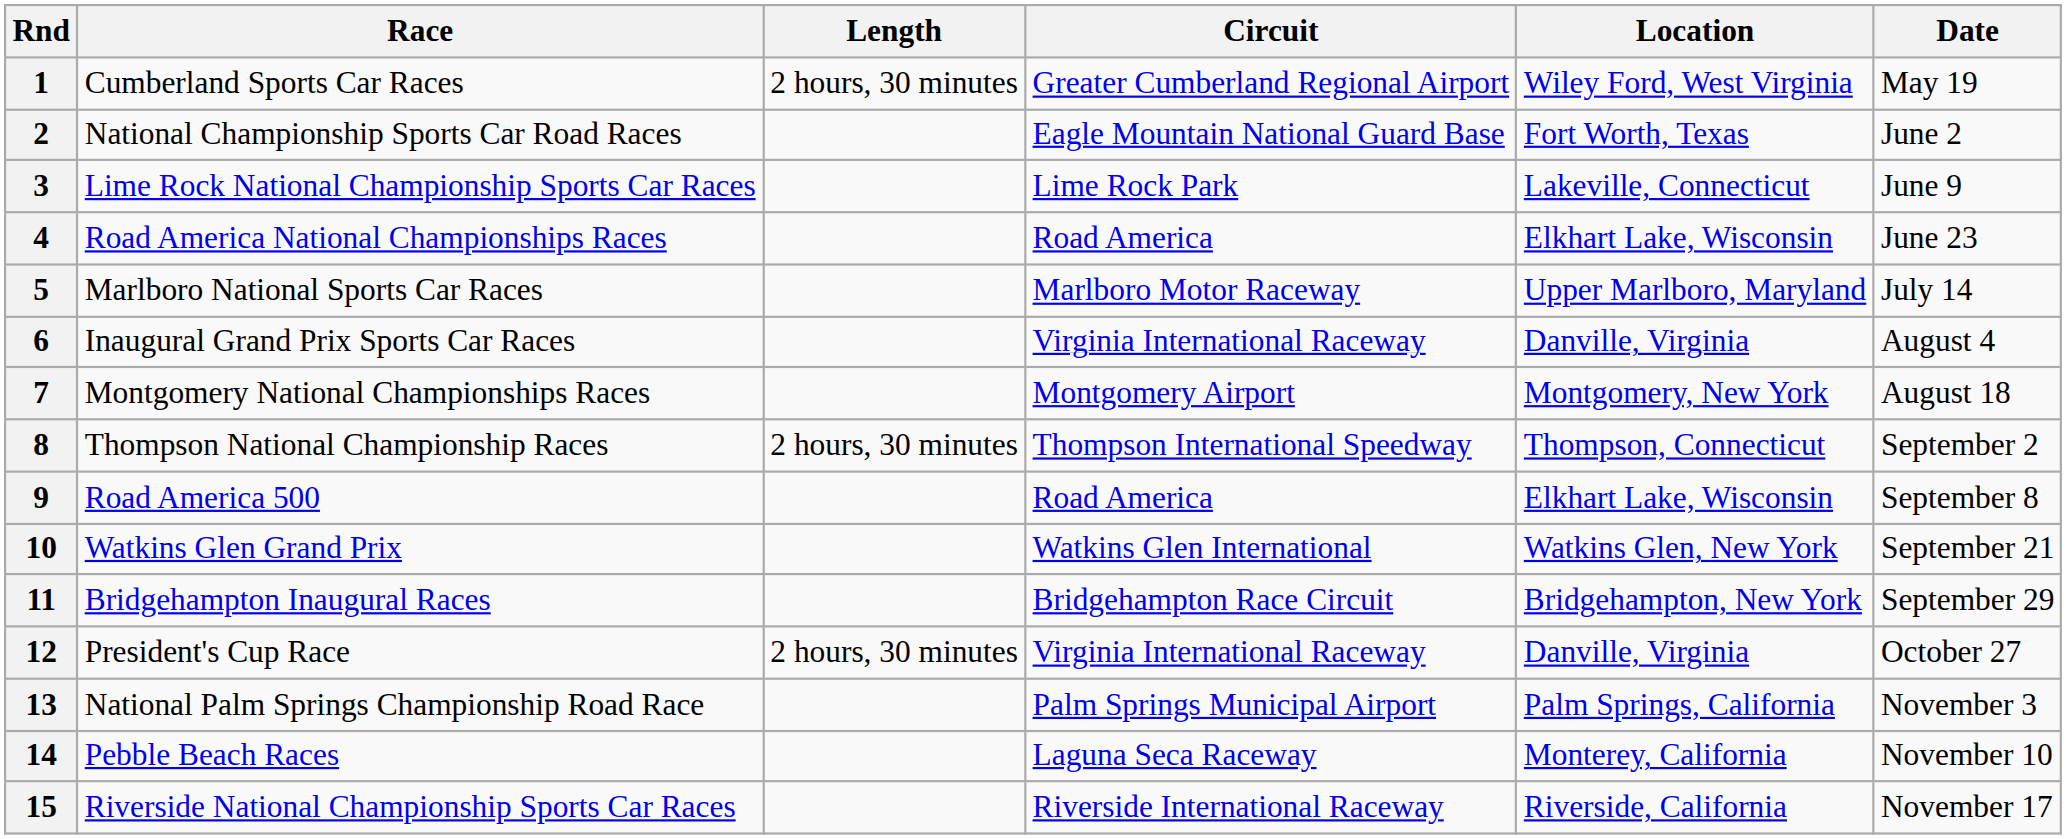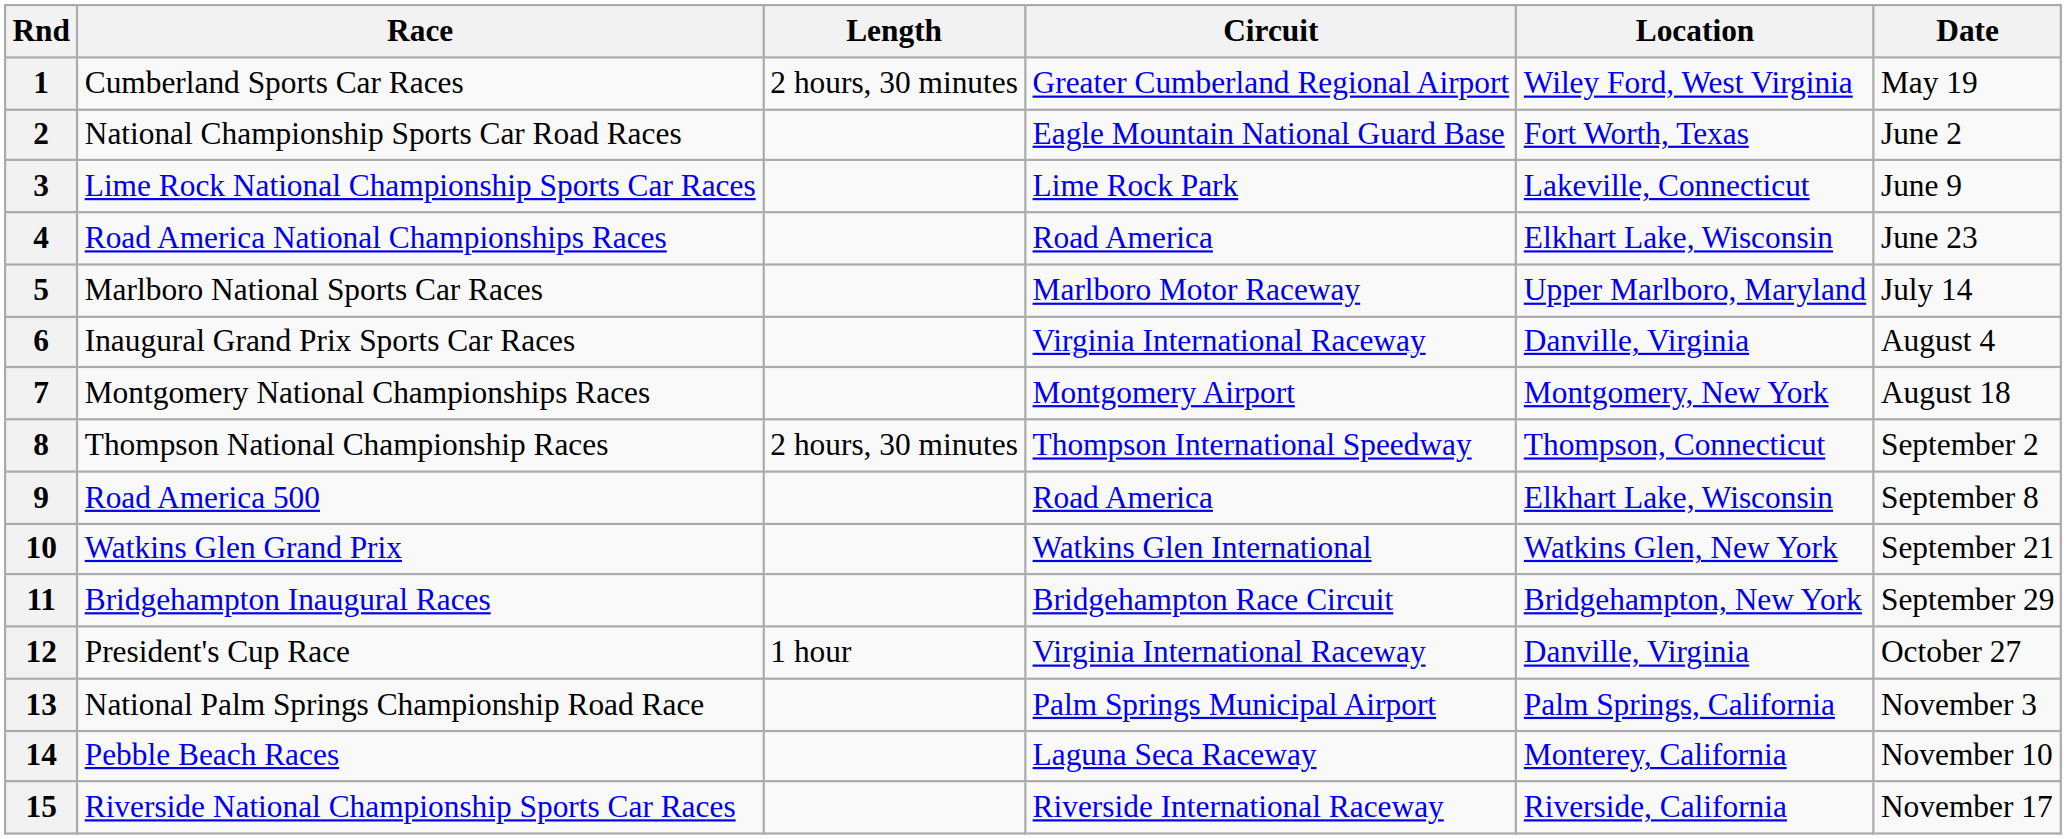 <table class="wikitable" style="font-size: 90%;">
 <tr>
 <th>Rnd</th>
 <th>Race</th>
 <th>Length</th>
 <th>Circuit</th>
 <th>Location</th>
 <th>Date</th>
 </tr>
 <tr>
 <th>1</th>
 <td>Cumberland Sports Car Races</td>
 <td>2 hours, 30 minutes</td>
 <td><a href='#'>Greater Cumberland Regional Airport</a></td>
 <td><a href='#'>Wiley Ford, West Virginia</a></td>
 <td>May 19</td>
 </tr>
 <tr>
 <th>2</th>
 <td>National Championship Sports Car Road Races</td>
 <td></td>
 <td><a href='#'>Eagle Mountain National Guard Base</a></td>
 <td><a href='#'>Fort Worth, Texas</a></td>
 <td>June 2</td>
 </tr>
 <tr>
 <th>3</th>
 <td><a href='#'>Lime Rock National Championship Sports Car Races</a></td>
 <td></td>
 <td><a href='#'>Lime Rock Park</a></td>
 <td><a href='#'>Lakeville, Connecticut</a></td>
 <td>June 9</td>
 </tr>
 <tr>
 <th>4</th>
 <td><a href='#'>Road America National Championships Races</a></td>
 <td></td>
 <td><a href='#'>Road America</a></td>
 <td><a href='#'>Elkhart Lake, Wisconsin</a></td>
 <td>June 23</td>
 </tr>
 <tr>
 <th>5</th>
 <td>Marlboro National Sports Car Races</td>
 <td></td>
 <td><a href='#'>Marlboro Motor Raceway</a></td>
 <td><a href='#'>Upper Marlboro, Maryland</a></td>
 <td>July 14</td>
 </tr>
 <tr>
 <th>6</th>
 <td>Inaugural Grand Prix Sports Car Races</td>
 <td></td>
 <td><a href='#'>Virginia International Raceway</a></td>
 <td><a href='#'>Danville, Virginia</a></td>
 <td>August 4</td>
 </tr>
 <tr>
 <th>7</th>
 <td>Montgomery National Championships Races</td>
 <td></td>
 <td><a href='#'>Montgomery Airport</a></td>
 <td><a href='#'>Montgomery, New York</a></td>
 <td>August 18</td>
 </tr>
 <tr>
 <th>8</th>
 <td>Thompson National Championship Races</td>
 <td>2 hours, 30 minutes</td>
 <td><a href='#'>Thompson International Speedway</a></td>
 <td><a href='#'>Thompson, Connecticut</a></td>
 <td>September 2</td>
 </tr>
 <tr>
 <th>9</th>
 <td><a href='#'>Road America 500</a></td>
 <td></td>
 <td><a href='#'>Road America</a></td>
 <td><a href='#'>Elkhart Lake, Wisconsin</a></td>
 <td>September 8</td>
 </tr>
 <tr>
 <th>10</th>
 <td><a href='#'>Watkins Glen Grand Prix</a></td>
 <td></td>
 <td><a href='#'>Watkins Glen International</a></td>
 <td><a href='#'>Watkins Glen, New York</a></td>
 <td>September 21</td>
 </tr>
 <tr>
 <th>11</th>
 <td><a href='#'>Bridgehampton Inaugural Races</a></td>
 <td></td>
 <td><a href='#'>Bridgehampton Race Circuit</a></td>
 <td><a href='#'>Bridgehampton, New York</a></td>
 <td>September 29</td>
 </tr>
 <tr>
 <th>12</th>
 <td>President's Cup Race</td>
-<td>2 hours, 30 minutes</td>
+<td>1 hour</td>
 <td><a href='#'>Virginia International Raceway</a></td>
 <td><a href='#'>Danville, Virginia</a></td>
 <td>October 27</td>
 </tr>
 <tr>
 <th>13</th>
 <td>National Palm Springs Championship Road Race</td>
 <td></td>
 <td><a href='#'>Palm Springs Municipal Airport</a></td>
 <td><a href='#'>Palm Springs, California</a></td>
 <td>November 3</td>
 </tr>
 <tr>
 <th>14</th>
 <td><a href='#'>Pebble Beach Races</a></td>
 <td></td>
 <td><a href='#'>Laguna Seca Raceway</a></td>
 <td><a href='#'>Monterey, California</a></td>
 <td>November 10</td>
 </tr>
 <tr>
 <th>15</th>
 <td><a href='#'>Riverside National Championship Sports Car Races</a></td>
 <td></td>
 <td><a href='#'>Riverside International Raceway</a></td>
 <td><a href='#'>Riverside, California</a></td>
 <td>November 17</td>
 </tr>
 </table>
